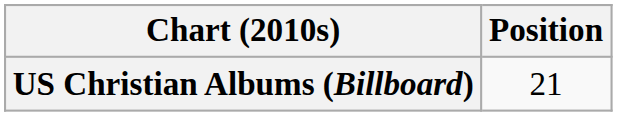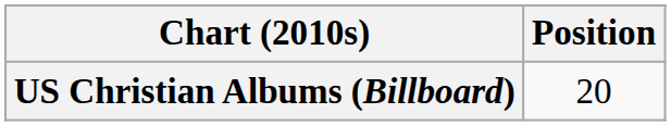 <table class="wikitable plainrowheaders" style="text-align:center">
 <tr>
 <th scope="col">Chart (2010s)</th>
 <th scope="col">Position</th>
 </tr>
 <tr>
 <th scope="row">US Christian Albums (<em>Billboard</em>)</th>
-<td>21</td>
+<td>20</td>
 </tr>
 </table>
